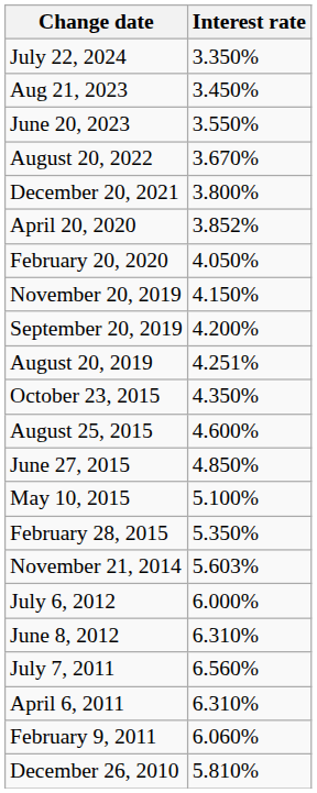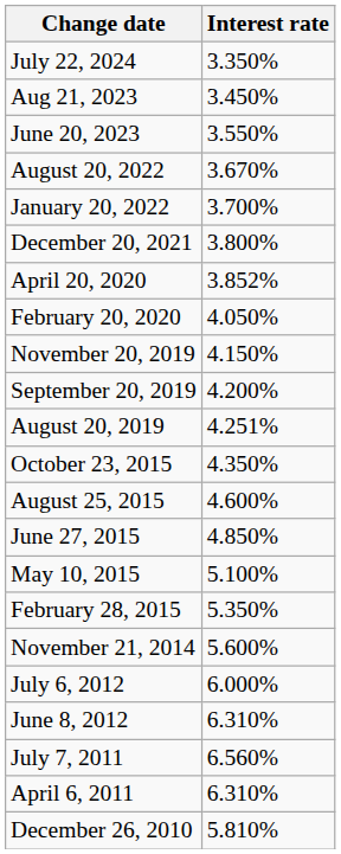 <table class="wikitable" id='constituents'>
 <tr>
 <th>Change date</th>
 <th>Interest rate</th>
 </tr>
 <tr>
 <td>July 22, 2024</td>
 <td>3.350%</td>
 </tr>
 <tr>
 <td>Aug 21, 2023</td>
 <td>3.450%</td>
 </tr>
 <tr>
 <td>June 20, 2023</td>
 <td>3.550%</td>
 </tr>
 <tr>
 <td>August 20, 2022</td>
 <td>3.670%</td>
+</tr>
+<tr>
+<td>January 20, 2022</td>
+<td>3.700%</td>
 </tr>
 <tr>
 <td>December 20, 2021</td>
 <td>3.800%</td>
 </tr>
 <tr>
 <td>April 20, 2020</td>
 <td>3.852%</td>
 </tr>
 <tr>
 <td>February 20, 2020</td>
 <td>4.050%</td>
 </tr>
 <tr>
 <td>November 20, 2019</td>
 <td>4.150%</td>
 </tr>
 <tr>
 <td>September 20, 2019</td>
 <td>4.200%</td>
 </tr>
 <tr>
 <td>August 20, 2019</td>
 <td>4.251%</td>
 </tr>
 <tr>
 <td>October 23, 2015</td>
 <td>4.350%</td>
 </tr>
 <tr>
 <td>August 25, 2015</td>
 <td>4.600%</td>
 </tr>
 <tr>
 <td>June 27, 2015</td>
 <td>4.850%</td>
 </tr>
 <tr>
 <td>May 10, 2015</td>
 <td>5.100%</td>
 </tr>
 <tr>
 <td>February 28, 2015</td>
 <td>5.350%</td>
 </tr>
 <tr>
 <td>November 21, 2014</td>
-<td>5.603%</td>
+<td>5.600%</td>
 </tr>
 <tr>
 <td>July 6, 2012</td>
 <td>6.000%</td>
 </tr>
 <tr>
 <td>June 8, 2012</td>
 <td>6.310%</td>
 </tr>
 <tr>
 <td>July 7, 2011</td>
 <td>6.560%</td>
 </tr>
 <tr>
 <td>April 6, 2011</td>
 <td>6.310%</td>
 </tr>
 <tr>
-<td>February 9, 2011</td>
-<td>6.060%</td>
-</tr>
-<tr>
 <td>December 26, 2010</td>
 <td>5.810%</td>
 </tr>
 </table>
